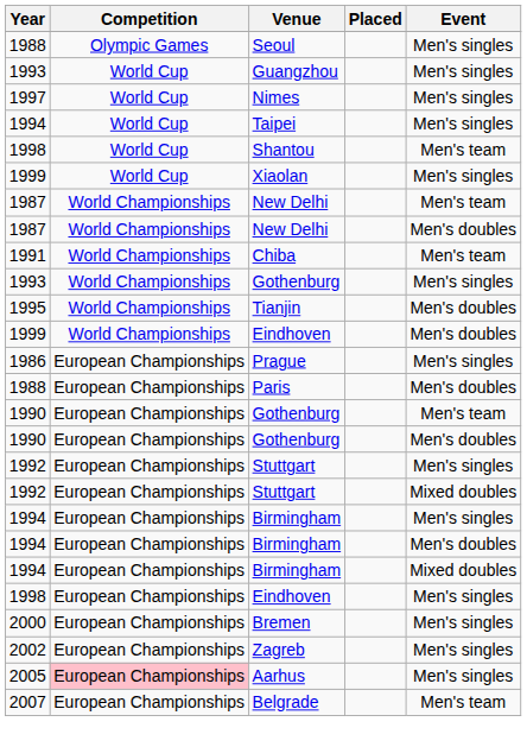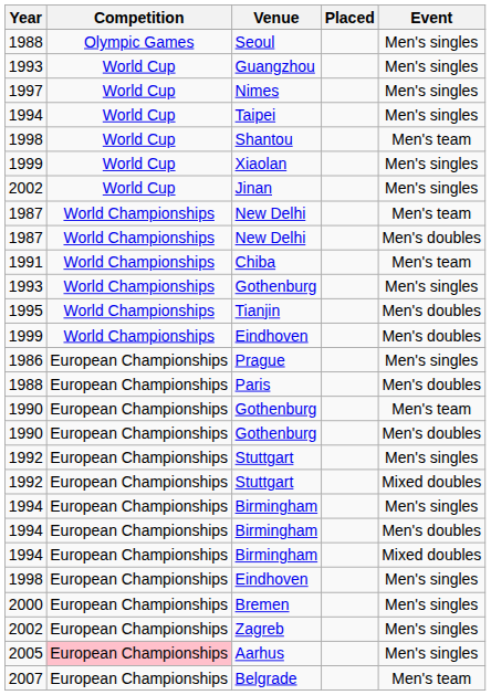 <table class="wikitable sortable" style="text-align: center; font-size: 95%;">
 <tr>
 <th>Year</th>
 <th>Competition</th>
 <th>Venue</th>
 <th>Placed</th>
 <th>Event</th>
 </tr>
 <tr>
 </tr>
 <tr>
 <td>1988</td>
 <td><a href='#'>Olympic Games</a></td>
 <td style="text-align: left;"> <a href='#'>Seoul</a></td>
 <td style="text-align: left;"></td>
 <td>Men's singles</td>
 </tr>
 <tr>
 <td>1993</td>
 <td><a href='#'>World Cup</a></td>
 <td style="text-align: left;"> <a href='#'>Guangzhou</a></td>
 <td style="text-align: left;"></td>
 <td>Men's singles</td>
 </tr>
 <tr>
 <td>1997</td>
 <td><a href='#'>World Cup</a></td>
 <td style="text-align: left;"> <a href='#'>Nimes</a></td>
 <td style="text-align: left;"></td>
 <td>Men's singles</td>
 </tr>
 <tr>
 <td>1994</td>
 <td><a href='#'>World Cup</a></td>
 <td style="text-align: left;"> <a href='#'>Taipei</a></td>
 <td style="text-align: left;"></td>
 <td>Men's singles</td>
 </tr>
 <tr>
 <td>1998</td>
 <td><a href='#'>World Cup</a></td>
 <td style="text-align: left;"> <a href='#'>Shantou</a></td>
 <td style="text-align: left;"></td>
 <td>Men's team</td>
 </tr>
 <tr>
 <td>1999</td>
 <td><a href='#'>World Cup</a></td>
 <td style="text-align: left;"> <a href='#'>Xiaolan</a></td>
+<td style="text-align: left;"></td>
+<td>Men's singles</td>
+</tr>
+<tr>
+<td>2002</td>
+<td><a href='#'>World Cup</a></td>
+<td style="text-align: left;"> <a href='#'>Jinan</a></td>
 <td style="text-align: left;"></td>
 <td>Men's singles</td>
 </tr>
 <tr>
 <td>1987</td>
 <td><a href='#'>World Championships</a></td>
 <td style="text-align: left;"> <a href='#'>New Delhi</a></td>
 <td style="text-align: left;"></td>
 <td>Men's team</td>
 </tr>
 <tr>
 <td>1987</td>
 <td><a href='#'>World Championships</a></td>
 <td style="text-align: left;"> <a href='#'>New Delhi</a></td>
 <td style="text-align: left;"></td>
 <td>Men's doubles</td>
 </tr>
 <tr>
 <td>1991</td>
 <td><a href='#'>World Championships</a></td>
 <td style="text-align: left;"> <a href='#'>Chiba</a></td>
 <td style="text-align: left;"></td>
 <td>Men's team</td>
 </tr>
 <tr>
 <td>1993</td>
 <td><a href='#'>World Championships</a></td>
 <td style="text-align: left;"> <a href='#'>Gothenburg</a></td>
 <td style="text-align: left;"></td>
 <td>Men's singles</td>
 </tr>
 <tr>
 <td>1995</td>
 <td><a href='#'>World Championships</a></td>
 <td style="text-align: left;"> <a href='#'>Tianjin</a></td>
 <td style="text-align: left;"></td>
 <td>Men's doubles</td>
 </tr>
 <tr>
 <td>1999</td>
 <td><a href='#'>World Championships</a></td>
 <td style="text-align: left;"> <a href='#'>Eindhoven</a></td>
 <td style="text-align: left;"></td>
 <td>Men's doubles</td>
 </tr>
 <tr>
 <td>1986</td>
 <td>European Championships</td>
 <td style="text-align: left;"> <a href='#'>Prague</a></td>
 <td style="text-align: left;"></td>
 <td>Men's singles</td>
 </tr>
 <tr>
 <td>1988</td>
 <td>European Championships</td>
 <td style="text-align: left;"> <a href='#'>Paris</a></td>
 <td style="text-align: left;"></td>
 <td>Men's doubles</td>
 </tr>
 <tr>
 <td>1990</td>
 <td>European Championships</td>
 <td style="text-align: left;"> <a href='#'>Gothenburg</a></td>
 <td style="text-align: left;"></td>
 <td>Men's team</td>
 </tr>
 <tr>
 <td>1990</td>
 <td>European Championships</td>
 <td style="text-align: left;"> <a href='#'>Gothenburg</a></td>
 <td style="text-align: left;"></td>
 <td>Men's doubles</td>
 </tr>
 <tr>
 <td>1992</td>
 <td>European Championships</td>
 <td style="text-align: left;"> <a href='#'>Stuttgart</a></td>
 <td style="text-align: left;"></td>
 <td>Men's singles</td>
 </tr>
 <tr>
 <td>1992</td>
 <td>European Championships</td>
 <td style="text-align: left;"> <a href='#'>Stuttgart</a></td>
 <td style="text-align: left;"></td>
 <td>Mixed doubles</td>
 </tr>
 <tr>
 <td>1994</td>
 <td>European Championships</td>
 <td style="text-align: left;"> <a href='#'>Birmingham</a></td>
 <td style="text-align: left;"></td>
 <td>Men's singles</td>
 </tr>
 <tr>
 <td>1994</td>
 <td>European Championships</td>
 <td style="text-align: left;"> <a href='#'>Birmingham</a></td>
 <td style="text-align: left;"></td>
 <td>Men's doubles</td>
 </tr>
 <tr>
 <td>1994</td>
 <td>European Championships</td>
 <td style="text-align: left;"> <a href='#'>Birmingham</a></td>
 <td style="text-align: left;"></td>
 <td>Mixed doubles</td>
 </tr>
 <tr>
 <td>1998</td>
 <td>European Championships</td>
 <td style="text-align: left;"> <a href='#'>Eindhoven</a></td>
 <td style="text-align: left;"></td>
 <td>Men's singles</td>
 </tr>
 <tr>
 <td>2000</td>
 <td>European Championships</td>
 <td style="text-align: left;"> <a href='#'>Bremen</a></td>
 <td style="text-align: left;"></td>
 <td>Men's singles</td>
 </tr>
 <tr>
 <td>2002</td>
 <td>European Championships</td>
 <td style="text-align: left;"> <a href='#'>Zagreb</a></td>
 <td style="text-align: left;"></td>
 <td>Men's singles</td>
 </tr>
 <tr>
 <td>2005</td>
 <td style="background: pink;">European Championships</td>
 <td style="text-align: left;"> <a href='#'>Aarhus</a></td>
 <td style="text-align: left;"></td>
 <td>Men's singles</td>
 </tr>
 <tr>
 <td>2007</td>
 <td>European Championships</td>
 <td style="text-align: left;"> <a href='#'>Belgrade</a></td>
 <td style="text-align: left;"></td>
 <td>Men's team</td>
 </tr>
 </table>
